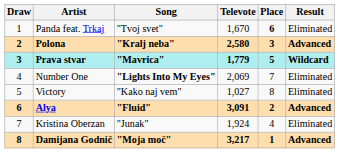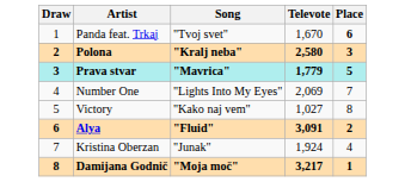 <table class="sortable wikitable" style="margin: 1em auto 1em auto; text-align:center">
 <tr>
 <th>Draw</th>
 <th>Artist</th>
 <th>Song</th>
 <th>Televote</th>
 <th>Place</th>
-<th>Result</th>
 </tr>
 <tr>
 <td>1</td>
 <td align="left">Panda feat. <a href='#'>Trkaj</a></td>
 <td align="left">"Tvoj svet"</td>
 <td>1,670</td>
 <td><strong>6</strong></td>
-<td align="left">Eliminated</td>
 </tr>
 <tr style="font-weight:bold; background:navajowhite;">
 <td>2</td>
 <td align="left">Polona</td>
 <td align="left">"Kralj neba"</td>
 <td>2,580</td>
 <td>3</td>
-<td align="left">Advanced</td>
 </tr>
 <tr style="font-weight:bold; background:paleturquoise;">
 <td>3</td>
 <td align="left">Prava stvar</td>
 <td align="left">"Mavrica"</td>
 <td>1,779</td>
 <td>5</td>
-<td align="left">Wildcard</td>
 </tr>
 <tr>
 <td>4</td>
 <td align="left">Number One</td>
-<td align="left"><strong>"Lights Into My Eyes"</strong></td>
+<td align="left">"Lights Into My Eyes"</td>
 <td>2,069</td>
 <td>7</td>
-<td align="left">Eliminated</td>
 </tr>
 <tr>
 <td>5</td>
 <td align="left">Victory</td>
 <td align="left">"Kako naj vem"</td>
 <td>1,027</td>
 <td>8</td>
-<td align="left">Eliminated</td>
 </tr>
 <tr style="font-weight:bold; background:navajowhite;">
 <td>6</td>
 <td align="left"><a href='#'>Alya</a></td>
 <td align="left">"Fluid"</td>
 <td>3,091</td>
 <td>2</td>
-<td align="left">Advanced</td>
 </tr>
 <tr>
 <td>7</td>
 <td align="left">Kristina Oberzan</td>
 <td align="left">"Junak"</td>
 <td>1,924</td>
 <td>4</td>
-<td align="left">Eliminated</td>
 </tr>
 <tr style="font-weight:bold; background:navajowhite;">
 <td>8</td>
 <td align="left">Damijana Godnič</td>
 <td align="left">"Moja moč"</td>
 <td>3,217</td>
 <td>1</td>
-<td align="left">Advanced</td>
 </tr>
 </table>
